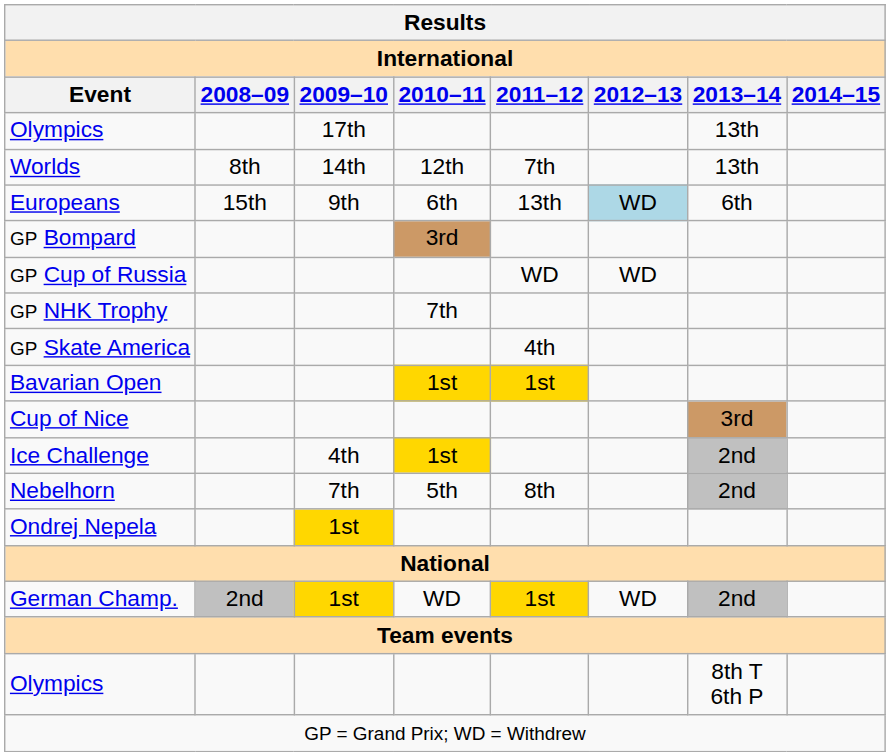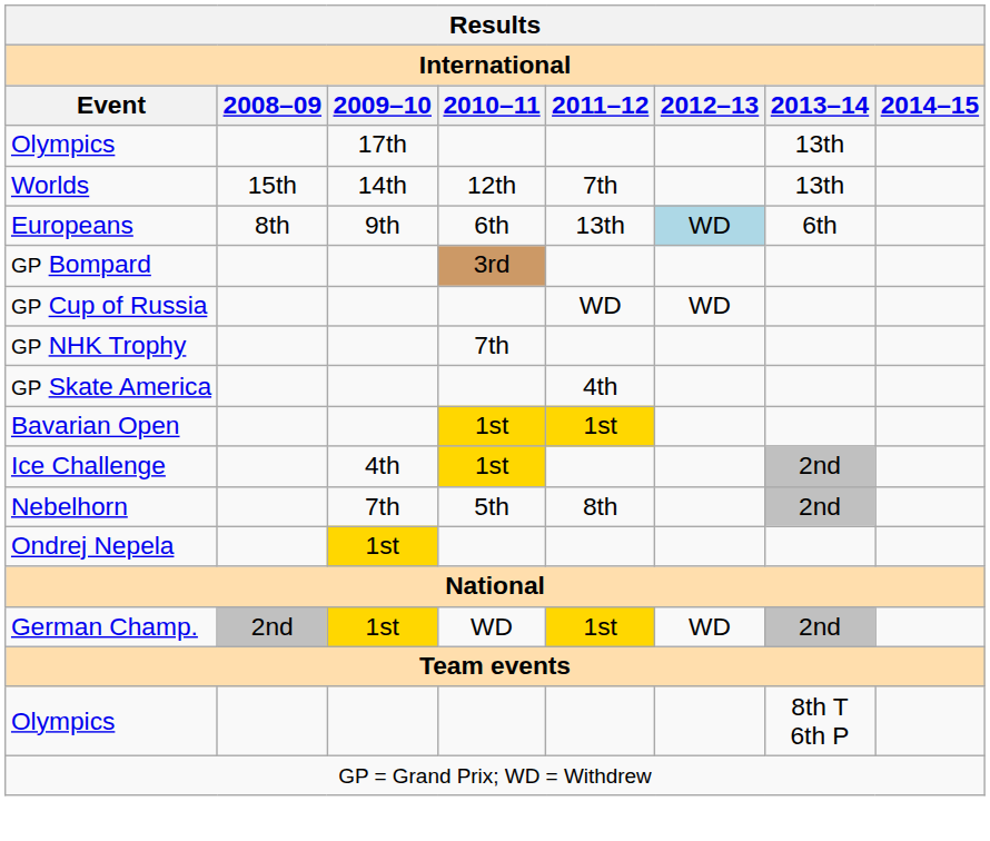 <table class="wikitable" style="text-align:center">
 <tr>
 <th colspan=8 align=center><strong>Results</strong></th>
 </tr>
 <tr>
 <th style="background-color: #ffdead; " colspan=8 align=center><strong>International</strong></th>
 </tr>
 <tr>
 <th>Event</th>
 <th><a href='#'>2008–09</a></th>
 <th><a href='#'>2009–10</a></th>
 <th><a href='#'>2010–11</a></th>
 <th><a href='#'>2011–12</a></th>
 <th><a href='#'>2012–13</a></th>
 <th><a href='#'>2013–14</a></th>
 <th><a href='#'>2014–15</a></th>
 </tr>
 <tr>
 <td align=left><a href='#'>Olympics</a></td>
 <td></td>
 <td>17th</td>
 <td></td>
 <td></td>
 <td></td>
 <td>13th</td>
 <td></td>
 </tr>
 <tr>
 <td align=left><a href='#'>Worlds</a></td>
-<td>8th</td>
+<td>15th</td>
 <td>14th</td>
 <td>12th</td>
 <td>7th</td>
 <td></td>
 <td>13th</td>
 <td></td>
 </tr>
 <tr>
 <td align=left><a href='#'>Europeans</a></td>
-<td>15th</td>
+<td>8th</td>
 <td>9th</td>
 <td>6th</td>
 <td>13th</td>
 <td style="background: lightblue;">WD</td>
 <td>6th</td>
 <td></td>
 </tr>
 <tr>
 <td align=left><small>GP</small> <a href='#'>Bompard</a></td>
 <td></td>
 <td></td>
 <td bgcolor=cc9966>3rd</td>
 <td></td>
 <td></td>
 <td></td>
 <td></td>
 </tr>
 <tr>
 <td align=left><small>GP</small> <a href='#'>Cup of Russia</a></td>
 <td></td>
 <td></td>
 <td></td>
 <td>WD</td>
 <td>WD</td>
 <td></td>
 <td></td>
 </tr>
 <tr>
 <td align=left><small>GP</small> <a href='#'>NHK Trophy</a></td>
 <td></td>
 <td></td>
 <td>7th</td>
 <td></td>
 <td></td>
 <td></td>
 <td></td>
 </tr>
 <tr>
 <td align=left><small>GP</small> <a href='#'>Skate America</a></td>
 <td></td>
 <td></td>
 <td></td>
 <td>4th</td>
 <td></td>
 <td></td>
 <td></td>
 </tr>
 <tr>
 <td align=left><a href='#'>Bavarian Open</a></td>
 <td></td>
 <td></td>
 <td bgcolor=gold>1st</td>
 <td bgcolor=gold>1st</td>
 <td></td>
 <td></td>
-<td></td>
-</tr>
-<tr>
-<td align=left><a href='#'>Cup of Nice</a></td>
-<td></td>
-<td></td>
-<td></td>
-<td></td>
-<td></td>
-<td bgcolor=cc9966>3rd</td>
 <td></td>
 </tr>
 <tr>
 <td align=left><a href='#'>Ice Challenge</a></td>
 <td></td>
 <td>4th</td>
 <td bgcolor=gold>1st</td>
 <td></td>
 <td></td>
 <td bgcolor=silver>2nd</td>
 <td></td>
 </tr>
 <tr>
 <td align=left><a href='#'>Nebelhorn</a></td>
 <td></td>
 <td>7th</td>
 <td>5th</td>
 <td>8th</td>
 <td></td>
 <td bgcolor=silver>2nd</td>
 <td></td>
 </tr>
 <tr>
 <td align=left><a href='#'>Ondrej Nepela</a></td>
 <td></td>
 <td bgcolor=gold>1st</td>
 <td></td>
 <td></td>
 <td></td>
 <td></td>
 <td></td>
 </tr>
 <tr>
 <th style="background-color: #ffdead; " colspan=8 align=center><strong>National</strong></th>
 </tr>
 <tr>
 <td align=left><a href='#'>German Champ.</a></td>
 <td bgcolor=silver>2nd</td>
 <td bgcolor=gold>1st</td>
 <td>WD</td>
 <td bgcolor=gold>1st</td>
 <td>WD</td>
 <td bgcolor=silver>2nd</td>
 <td></td>
 </tr>
 <tr>
 <th style="background-color: #ffdead; " colspan=8 align=center><strong>Team events</strong></th>
 </tr>
 <tr>
 <td align=left><a href='#'>Olympics</a></td>
 <td></td>
 <td></td>
 <td></td>
 <td></td>
 <td></td>
 <td>8th T <br> 6th P</td>
 <td></td>
 </tr>
 <tr>
 <td colspan=8 align=center><small> GP = Grand Prix; WD = Withdrew </small></td>
 </tr>
 </table>
